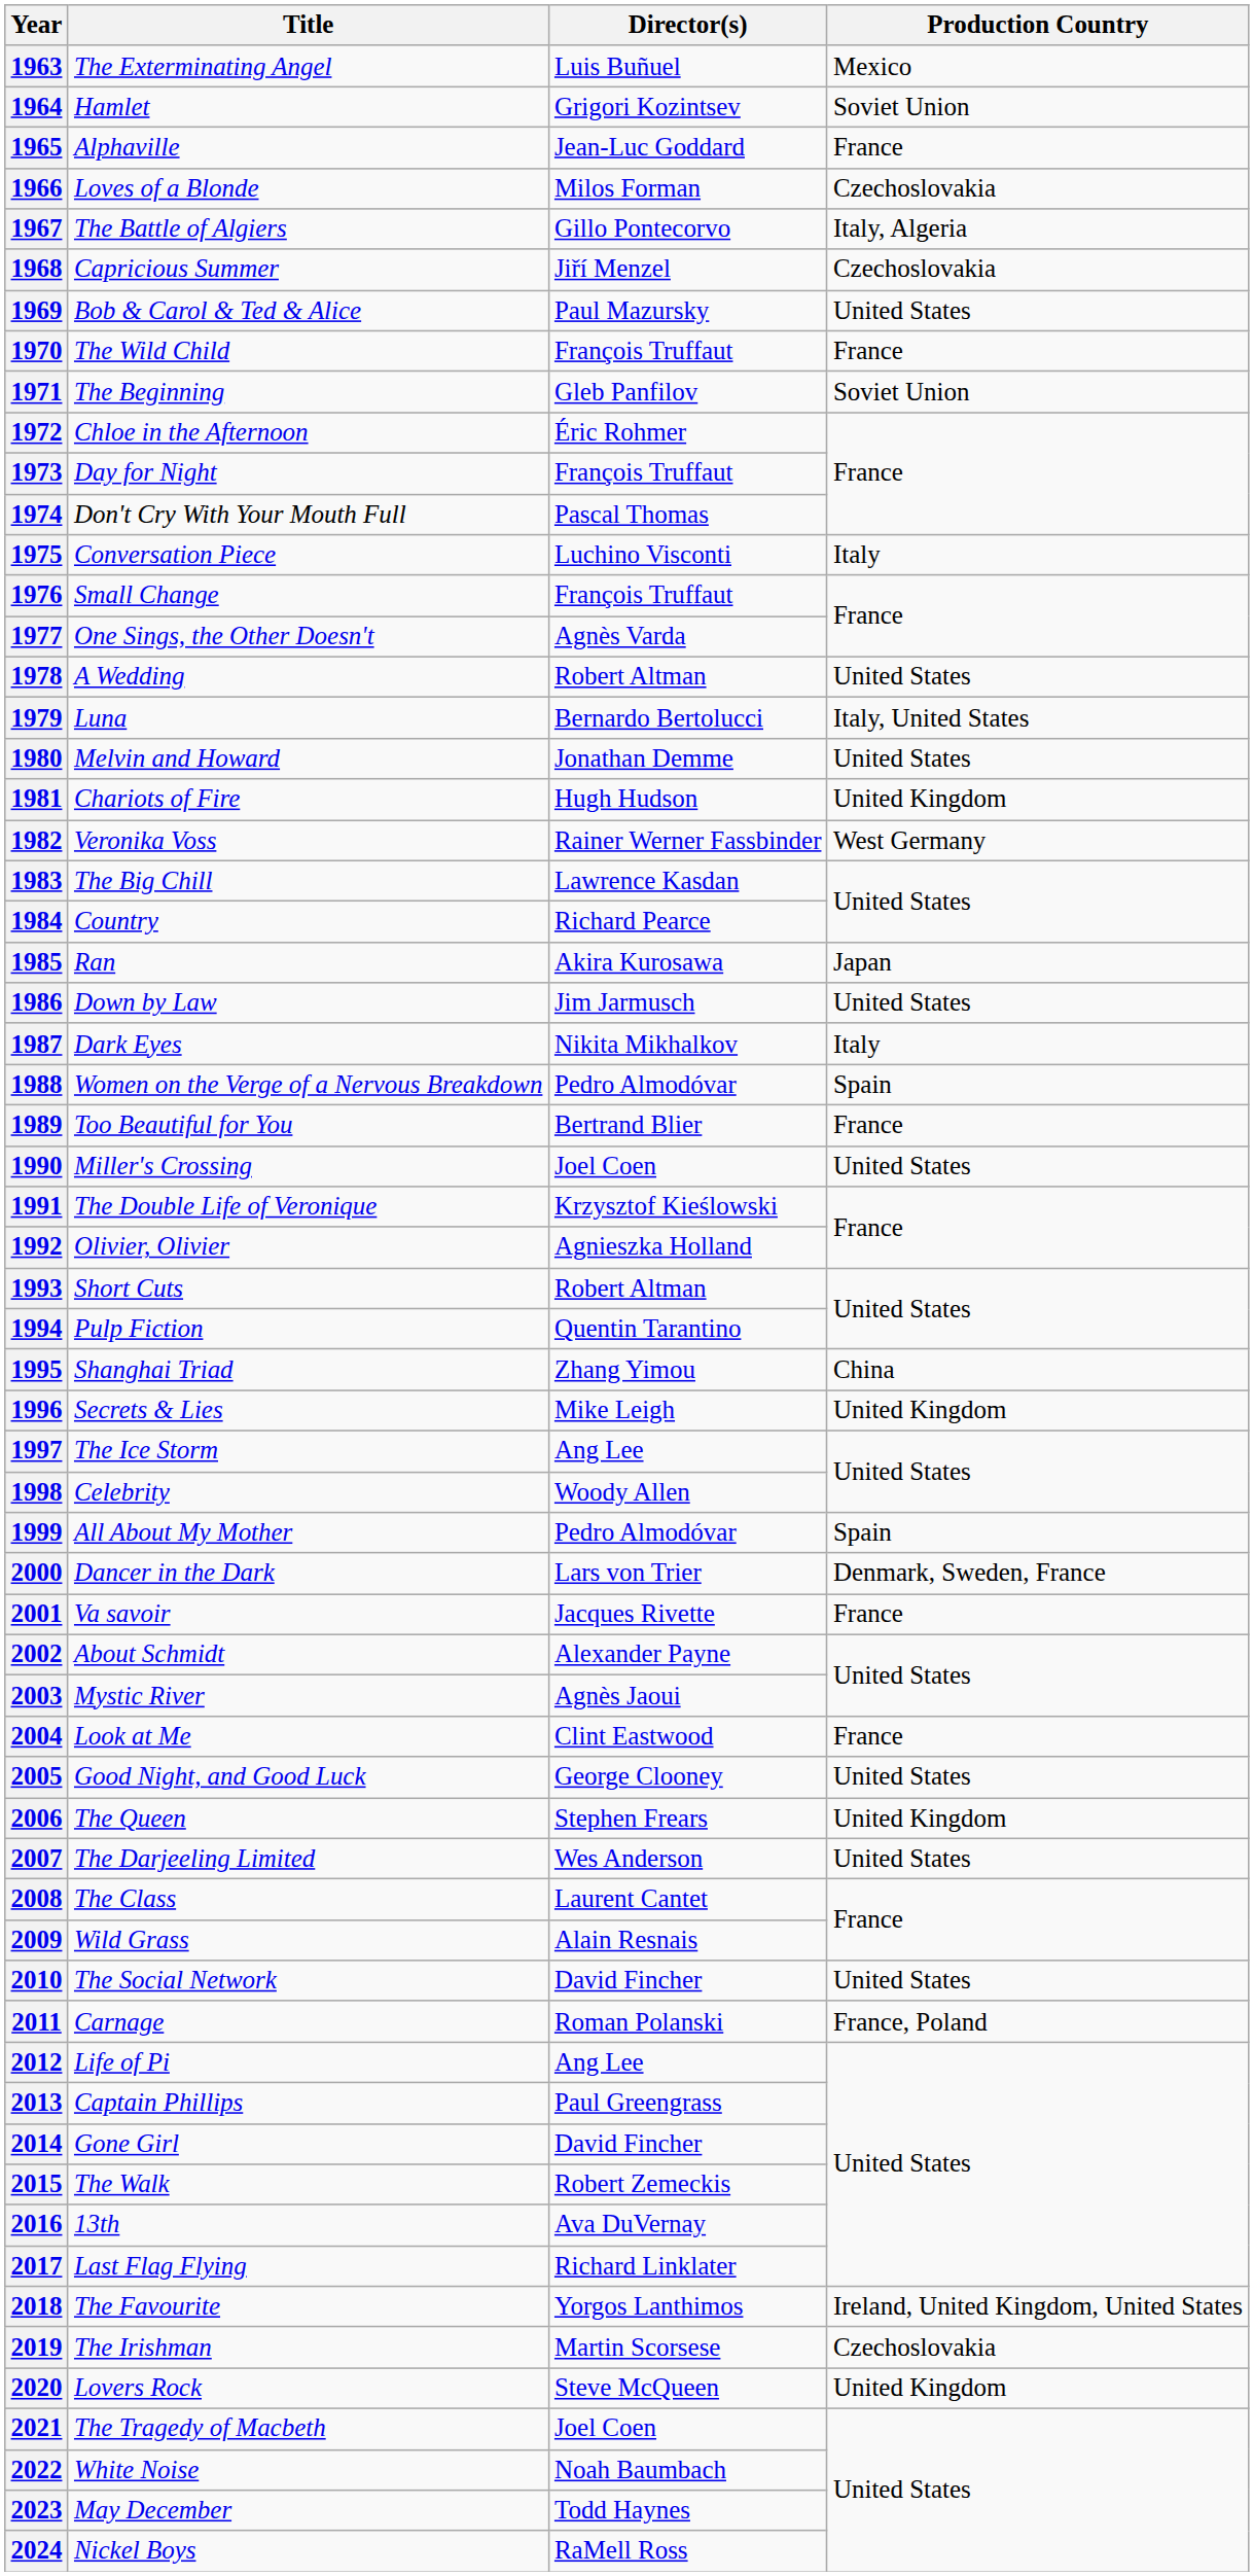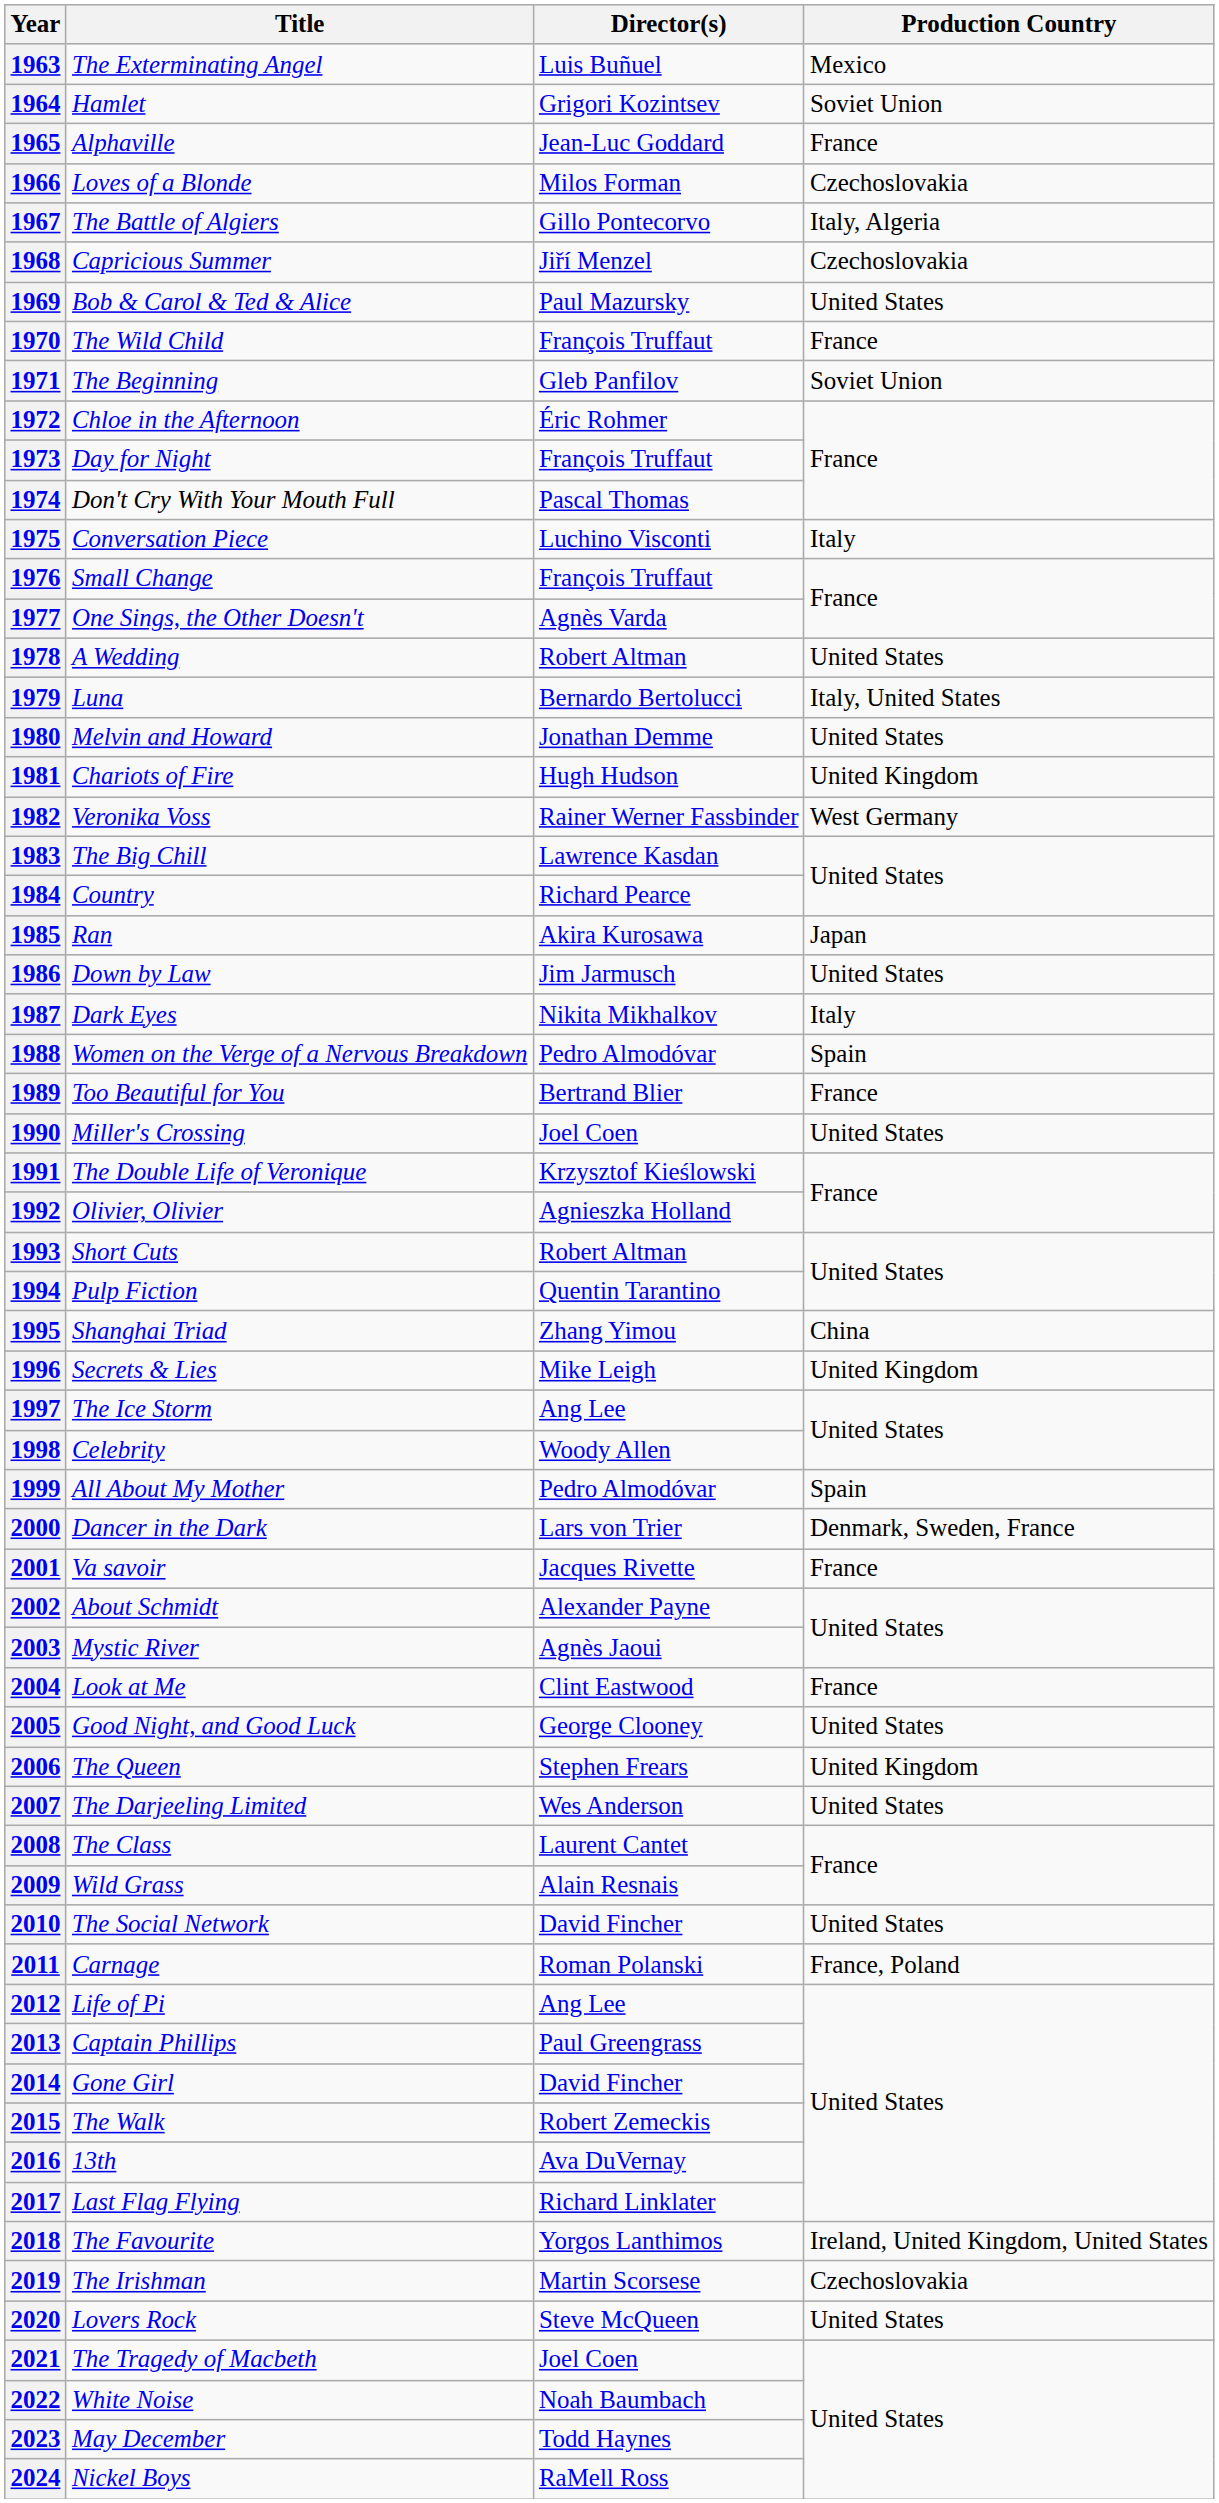 <table class="wikitable plainrowheaders">
 <tr>
 <th scope="col">Year</th>
 <th scope="col">Title</th>
 <th scope="col">Director(s)</th>
 <th scope="col">Production Country</th>
 </tr>
 <tr>
 <th style="text-align:center;"><a href='#'>1963</a></th>
 <td><em><a href='#'>The Exterminating Angel</a></em></td>
 <td><a href='#'>Luis Buñuel</a></td>
 <td>Mexico</td>
 </tr>
 <tr>
 <th style="text-align:center;"><a href='#'>1964</a></th>
 <td><em><a href='#'>Hamlet</a></em></td>
 <td><a href='#'>Grigori Kozintsev</a></td>
 <td>Soviet Union</td>
 </tr>
 <tr>
 <th style="text-align:center;"><a href='#'>1965</a></th>
 <td><em><a href='#'>Alphaville</a></em></td>
 <td><a href='#'>Jean-Luc Goddard</a></td>
 <td>France</td>
 </tr>
 <tr>
 <th style="text-align:center;"><a href='#'>1966</a></th>
 <td><em><a href='#'>Loves of a Blonde</a></em></td>
 <td><a href='#'>Milos Forman</a></td>
 <td>Czechoslovakia</td>
 </tr>
 <tr>
 <th style="text-align:center;"><a href='#'>1967</a></th>
 <td><em><a href='#'>The Battle of Algiers</a></em></td>
 <td><a href='#'>Gillo Pontecorvo</a></td>
 <td>Italy, Algeria</td>
 </tr>
 <tr>
 <th style="text-align:center;"><a href='#'>1968</a></th>
 <td><em><a href='#'>Capricious Summer</a></em></td>
 <td><a href='#'>Jiří Menzel</a></td>
 <td>Czechoslovakia</td>
 </tr>
 <tr>
 <th style="text-align:center;"><a href='#'>1969</a></th>
 <td><em><a href='#'>Bob & Carol & Ted & Alice</a></em></td>
 <td><a href='#'>Paul Mazursky</a></td>
 <td>United States</td>
 </tr>
 <tr>
 <th style="text-align:center;"><a href='#'>1970</a></th>
 <td><em><a href='#'>The Wild Child</a></em></td>
 <td><a href='#'>François Truffaut</a></td>
 <td>France</td>
 </tr>
 <tr>
 <th style="text-align:center;"><a href='#'>1971</a></th>
 <td><em><a href='#'>The Beginning</a></em></td>
 <td><a href='#'>Gleb Panfilov</a></td>
 <td>Soviet Union</td>
 </tr>
 <tr>
 <th style="text-align:center;"><a href='#'>1972</a></th>
 <td><em><a href='#'>Chloe in the Afternoon</a></em></td>
 <td><a href='#'>Éric Rohmer</a></td>
 <td rowspan="3">France</td>
 </tr>
 <tr>
 <th style="text-align:center;"><a href='#'>1973</a></th>
 <td><em><a href='#'>Day for Night</a></em></td>
 <td><a href='#'>François Truffaut</a></td>
 </tr>
 <tr>
 <th style="text-align:center;"><a href='#'>1974</a></th>
 <td><em>Don't Cry With Your Mouth Full</em></td>
 <td><a href='#'>Pascal Thomas</a></td>
 </tr>
 <tr>
 <th style="text-align:center;"><a href='#'>1975</a></th>
 <td><em><a href='#'>Conversation Piece</a></em></td>
 <td><a href='#'>Luchino Visconti</a></td>
 <td>Italy</td>
 </tr>
 <tr>
 <th style="text-align:center;"><a href='#'>1976</a></th>
 <td><em><a href='#'>Small Change</a></em></td>
 <td><a href='#'>François Truffaut</a></td>
 <td rowspan="2">France</td>
 </tr>
 <tr>
 <th style="text-align:center;"><a href='#'>1977</a></th>
 <td><em><a href='#'>One Sings, the Other Doesn't</a></em></td>
 <td><a href='#'>Agnès Varda</a></td>
 </tr>
 <tr>
 <th style="text-align:center;"><a href='#'>1978</a></th>
 <td><em><a href='#'>A Wedding</a></em></td>
 <td><a href='#'>Robert Altman</a></td>
 <td>United States</td>
 </tr>
 <tr>
 <th style="text-align:center;"><a href='#'>1979</a></th>
 <td><em><a href='#'>Luna</a></em></td>
 <td><a href='#'>Bernardo Bertolucci</a></td>
 <td>Italy, United States</td>
 </tr>
 <tr>
 <th style="text-align:center;"><a href='#'>1980</a></th>
 <td><em><a href='#'>Melvin and Howard</a></em></td>
 <td><a href='#'>Jonathan Demme</a></td>
 <td>United States</td>
 </tr>
 <tr>
 <th style="text-align:center;"><a href='#'>1981</a></th>
 <td><em><a href='#'>Chariots of Fire</a></em></td>
 <td><a href='#'>Hugh Hudson</a></td>
 <td>United Kingdom</td>
 </tr>
 <tr>
 <th style="text-align:center;"><a href='#'>1982</a></th>
 <td><em><a href='#'>Veronika Voss</a></em></td>
 <td><a href='#'>Rainer Werner Fassbinder</a></td>
 <td>West Germany</td>
 </tr>
 <tr>
 <th style="text-align:center;"><a href='#'>1983</a></th>
 <td><em><a href='#'>The Big Chill</a></em></td>
 <td><a href='#'>Lawrence Kasdan</a></td>
 <td rowspan="2">United States</td>
 </tr>
 <tr>
 <th style="text-align:center;"><a href='#'>1984</a></th>
 <td><em><a href='#'>Country</a></em></td>
 <td><a href='#'>Richard Pearce</a></td>
 </tr>
 <tr>
 <th style="text-align:center;"><a href='#'>1985</a></th>
 <td><em><a href='#'>Ran</a></em></td>
 <td><a href='#'>Akira Kurosawa</a></td>
 <td>Japan</td>
 </tr>
 <tr>
 <th style="text-align:center;"><a href='#'>1986</a></th>
 <td><em><a href='#'>Down by Law</a></em></td>
 <td><a href='#'>Jim Jarmusch</a></td>
 <td>United States</td>
 </tr>
 <tr>
 <th style="text-align:center;"><a href='#'>1987</a></th>
 <td><em><a href='#'>Dark Eyes</a></em></td>
 <td><a href='#'>Nikita Mikhalkov</a></td>
 <td>Italy</td>
 </tr>
 <tr>
 <th style="text-align:center;"><a href='#'>1988</a></th>
 <td><em><a href='#'>Women on the Verge of a Nervous Breakdown</a></em></td>
 <td><a href='#'>Pedro Almodóvar</a></td>
 <td>Spain</td>
 </tr>
 <tr>
 <th style="text-align:center;"><a href='#'>1989</a></th>
 <td><em><a href='#'>Too Beautiful for You</a></em></td>
 <td><a href='#'>Bertrand Blier</a></td>
 <td>France</td>
 </tr>
 <tr>
 <th style="text-align:center;"><a href='#'>1990</a></th>
 <td><em><a href='#'>Miller's Crossing</a></em></td>
 <td><a href='#'>Joel Coen</a></td>
 <td>United States</td>
 </tr>
 <tr>
 <th style="text-align:center;"><a href='#'>1991</a></th>
 <td><em><a href='#'>The Double Life of Veronique</a></em></td>
 <td><a href='#'>Krzysztof Kieślowski</a></td>
 <td rowspan="2">France</td>
 </tr>
 <tr>
 <th style="text-align:center;"><a href='#'>1992</a></th>
 <td><em><a href='#'>Olivier, Olivier</a></em></td>
 <td><a href='#'>Agnieszka Holland</a></td>
 </tr>
 <tr>
 <th style="text-align:center;"><a href='#'>1993</a></th>
 <td><em><a href='#'>Short Cuts</a></em></td>
 <td><a href='#'>Robert Altman</a></td>
 <td rowspan="2">United States</td>
 </tr>
 <tr>
 <th style="text-align:center;"><a href='#'>1994</a></th>
 <td><em><a href='#'>Pulp Fiction</a></em></td>
 <td><a href='#'>Quentin Tarantino</a></td>
 </tr>
 <tr>
 <th style="text-align:center;"><a href='#'>1995</a></th>
 <td><em><a href='#'>Shanghai Triad</a></em></td>
 <td><a href='#'>Zhang Yimou</a></td>
 <td>China</td>
 </tr>
 <tr>
 <th style="text-align:center;"><a href='#'>1996</a></th>
 <td><em><a href='#'>Secrets & Lies</a></em></td>
 <td><a href='#'>Mike Leigh</a></td>
 <td>United Kingdom</td>
 </tr>
 <tr>
 <th style="text-align:center;"><a href='#'>1997</a></th>
 <td><em><a href='#'>The Ice Storm</a></em></td>
 <td><a href='#'>Ang Lee</a></td>
 <td rowspan="2">United States</td>
 </tr>
 <tr>
 <th style="text-align:center;"><a href='#'>1998</a></th>
 <td><em><a href='#'>Celebrity</a></em></td>
 <td><a href='#'>Woody Allen</a></td>
 </tr>
 <tr>
 <th style="text-align:center;"><a href='#'>1999</a></th>
 <td><em><a href='#'>All About My Mother</a></em></td>
 <td><a href='#'>Pedro Almodóvar</a></td>
 <td>Spain</td>
 </tr>
 <tr>
 <th style="text-align:center;"><a href='#'>2000</a></th>
 <td><em><a href='#'>Dancer in the Dark</a></em></td>
 <td><a href='#'>Lars von Trier</a></td>
 <td>Denmark, Sweden, France</td>
 </tr>
 <tr>
 <th style="text-align:center;"><a href='#'>2001</a></th>
 <td><em><a href='#'>Va savoir</a></em></td>
 <td><a href='#'>Jacques Rivette</a></td>
 <td>France</td>
 </tr>
 <tr>
 <th style="text-align:center;"><a href='#'>2002</a></th>
 <td><em><a href='#'>About Schmidt</a></em></td>
 <td><a href='#'>Alexander Payne</a></td>
 <td rowspan="2">United States</td>
 </tr>
 <tr>
 <th style="text-align:center;"><a href='#'>2003</a></th>
 <td><em><a href='#'>Mystic River</a></em></td>
 <td><a href='#'>Agnès Jaoui</a></td>
 </tr>
 <tr>
 <th style="text-align:center;"><a href='#'>2004</a></th>
 <td><em><a href='#'>Look at Me</a></em></td>
 <td><a href='#'>Clint Eastwood</a></td>
 <td>France</td>
 </tr>
 <tr>
 <th style="text-align:center;"><a href='#'>2005</a></th>
 <td><em><a href='#'>Good Night, and Good Luck</a></em></td>
 <td><a href='#'>George Clooney</a></td>
 <td>United States</td>
 </tr>
 <tr>
 <th style="text-align:center;"><a href='#'>2006</a></th>
 <td><em><a href='#'>The Queen</a></em></td>
 <td><a href='#'>Stephen Frears</a></td>
 <td>United Kingdom</td>
 </tr>
 <tr>
 <th style="text-align:center;"><a href='#'>2007</a></th>
 <td><em><a href='#'>The Darjeeling Limited</a></em></td>
 <td><a href='#'>Wes Anderson</a></td>
 <td>United States</td>
 </tr>
 <tr>
 <th style="text-align:center;"><a href='#'>2008</a></th>
 <td><em><a href='#'>The Class</a></em></td>
 <td><a href='#'>Laurent Cantet</a></td>
 <td rowspan="2">France</td>
 </tr>
 <tr>
 <th style="text-align:center;"><a href='#'>2009</a></th>
 <td><em><a href='#'>Wild Grass</a></em></td>
 <td><a href='#'>Alain Resnais</a></td>
 </tr>
 <tr>
 <th style="text-align:center;"><a href='#'>2010</a></th>
 <td><em><a href='#'>The Social Network</a></em></td>
 <td><a href='#'>David Fincher</a></td>
 <td>United States</td>
 </tr>
 <tr>
 <th style="text-align:center;"><a href='#'>2011</a></th>
 <td><em><a href='#'>Carnage</a></em></td>
 <td><a href='#'>Roman Polanski</a></td>
 <td>France, Poland</td>
 </tr>
 <tr>
 <th style="text-align:center;"><a href='#'>2012</a></th>
 <td><em><a href='#'>Life of Pi</a></em></td>
 <td><a href='#'>Ang Lee</a></td>
 <td rowspan="6">United States</td>
 </tr>
 <tr>
 <th style="text-align:center;"><a href='#'>2013</a></th>
 <td><em><a href='#'>Captain Phillips</a></em></td>
 <td><a href='#'>Paul Greengrass</a></td>
 </tr>
 <tr>
 <th style="text-align:center;"><a href='#'>2014</a></th>
 <td><em><a href='#'>Gone Girl</a></em></td>
 <td><a href='#'>David Fincher</a></td>
 </tr>
 <tr>
 <th style="text-align:center;"><a href='#'>2015</a></th>
 <td><em><a href='#'>The Walk</a></em></td>
 <td><a href='#'>Robert Zemeckis</a></td>
 </tr>
 <tr>
 <th style="text-align:center;"><a href='#'>2016</a></th>
 <td><em><a href='#'>13th</a></em></td>
 <td><a href='#'>Ava DuVernay</a></td>
 </tr>
 <tr>
 <th style="text-align:center;"><a href='#'>2017</a></th>
 <td><em><a href='#'>Last Flag Flying</a></em></td>
 <td><a href='#'>Richard Linklater</a></td>
 </tr>
 <tr>
 <th style="text-align:center;"><a href='#'>2018</a></th>
 <td><em><a href='#'>The Favourite</a></em></td>
 <td><a href='#'>Yorgos Lanthimos</a></td>
 <td>Ireland, United Kingdom, United States</td>
 </tr>
 <tr>
 <th style="text-align:center;"><a href='#'>2019</a></th>
 <td><em><a href='#'>The Irishman</a></em></td>
 <td><a href='#'>Martin Scorsese</a></td>
 <td>Czechoslovakia</td>
 </tr>
 <tr>
 <th style="text-align:center;"><a href='#'>2020</a></th>
 <td><em><a href='#'>Lovers Rock</a></em></td>
 <td><a href='#'>Steve McQueen</a></td>
-<td>United Kingdom</td>
+<td>United States</td>
 </tr>
 <tr>
 <th style="text-align:center;"><a href='#'>2021</a></th>
 <td><em><a href='#'>The Tragedy of Macbeth</a></em></td>
 <td><a href='#'>Joel Coen</a></td>
 <td rowspan="4">United States</td>
 </tr>
 <tr>
 <th style="text-align:center;"><a href='#'>2022</a></th>
 <td><em><a href='#'>White Noise</a></em></td>
 <td><a href='#'>Noah Baumbach</a></td>
 </tr>
 <tr>
 <th style="text-align:center;"><a href='#'>2023</a></th>
 <td><em><a href='#'>May December</a></em></td>
 <td><a href='#'>Todd Haynes</a></td>
 </tr>
 <tr>
 <th style="text-align:center;"><a href='#'>2024</a></th>
 <td><em><a href='#'>Nickel Boys</a></em></td>
 <td><a href='#'>RaMell Ross</a></td>
 </tr>
 </table>
